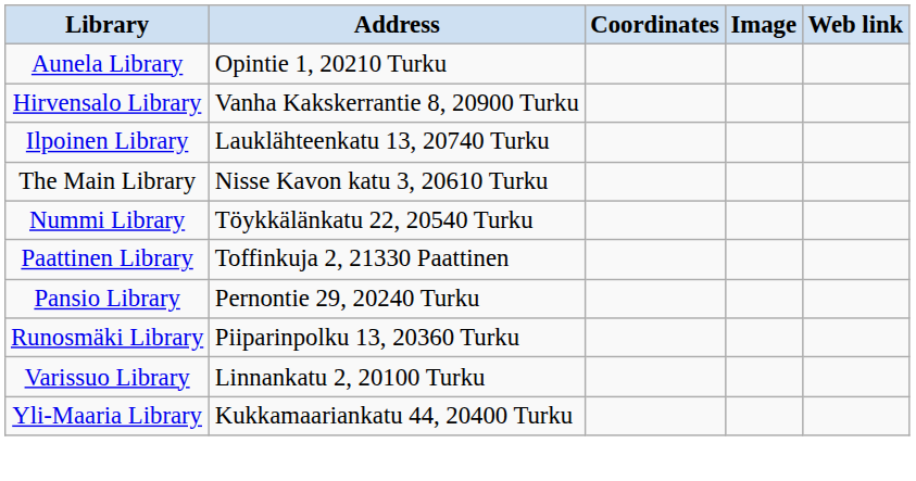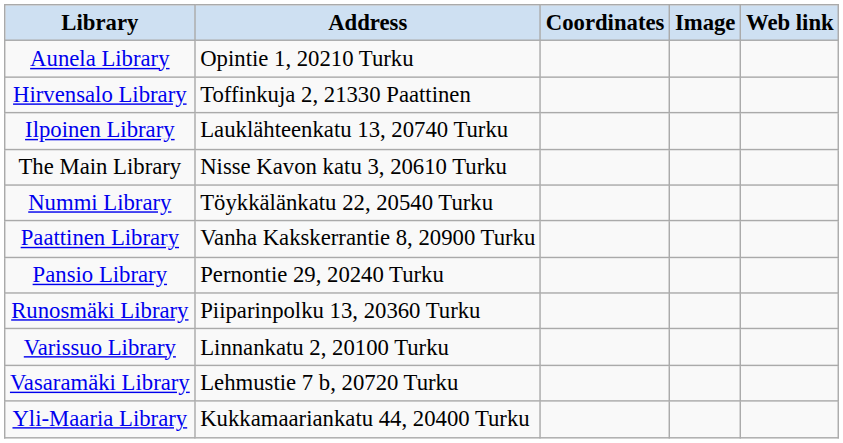 <table class="wikitable sortable" align="center">
 <tr>
 <th style="background-color:#CEE0F2;">Library</th>
 <th style="background-color:#CEE0F2;">Address</th>
 <th style="background-color:#CEE0F2;">Coordinates</th>
 <th style="background-color:#CEE0F2;">Image</th>
 <th style="background-color:#CEE0F2;">Web link</th>
 </tr>
 <tr>
 <td align="center"><a href='#'>Aunela Library</a></td>
 <td align="left">Opintie 1, 20210 Turku</td>
 <td align="center"></td>
 <td align="center"></td>
 <td align="center"></td>
 </tr>
 <tr>
 <td align="center"><a href='#'>Hirvensalo Library</a></td>
-<td align="left">Vanha Kakskerrantie 8, 20900 Turku</td>
+<td align="left">Toffinkuja 2, 21330 Paattinen</td>
 <td align="center"></td>
 <td align="center"></td>
 <td align="center"></td>
 </tr>
 <tr>
 <td align="center"><a href='#'>Ilpoinen Library</a></td>
 <td align="left">Lauklähteenkatu 13, 20740 Turku</td>
 <td align="center"></td>
 <td align="center"></td>
 <td align="center"></td>
 </tr>
 <tr>
 <td align="center">The Main Library</td>
 <td align="left">Nisse Kavon katu 3, 20610 Turku</td>
 <td align="center"></td>
 <td align="center"></td>
 <td align="center"></td>
 </tr>
 <tr>
 <td align="center"><a href='#'>Nummi Library</a></td>
 <td align="left">Töykkälänkatu 22, 20540 Turku</td>
 <td align="center"></td>
 <td align="center"></td>
 <td align="center"></td>
 </tr>
 <tr>
 <td align="center"><a href='#'>Paattinen Library</a></td>
-<td align="left">Toffinkuja 2, 21330 Paattinen</td>
+<td align="left">Vanha Kakskerrantie 8, 20900 Turku</td>
 <td align="center"></td>
 <td align="center"></td>
 <td align="center"></td>
 </tr>
 <tr>
 <td align="center"><a href='#'>Pansio Library</a></td>
 <td align="left">Pernontie 29, 20240 Turku</td>
 <td align="center"></td>
 <td align="center"></td>
 <td align="center"></td>
 </tr>
 <tr>
 <td align="center"><a href='#'>Runosmäki Library</a></td>
 <td align="left">Piiparinpolku 13, 20360 Turku</td>
 <td align="center"></td>
 <td align="center"></td>
 <td align="center"></td>
 </tr>
 <tr>
 <td align="center"><a href='#'>Varissuo Library</a></td>
 <td align="left">Linnankatu 2, 20100 Turku</td>
 <td align="center"></td>
 <td align="center"></td>
 <td align="center"></td>
 </tr>
 <tr>
+<td align="center"><a href='#'>Vasaramäki Library</a></td>
+<td align="left">Lehmustie 7 b, 20720 Turku</td>
+<td align="center"></td>
+<td align="center"></td>
+<td align="center"></td>
+</tr>
+<tr>
 <td align="center"><a href='#'>Yli-Maaria Library</a></td>
 <td align="left">Kukkamaariankatu 44, 20400 Turku</td>
 <td align="center"></td>
 <td align="center"></td>
 <td align="center"></td>
 </tr>
 </table>
